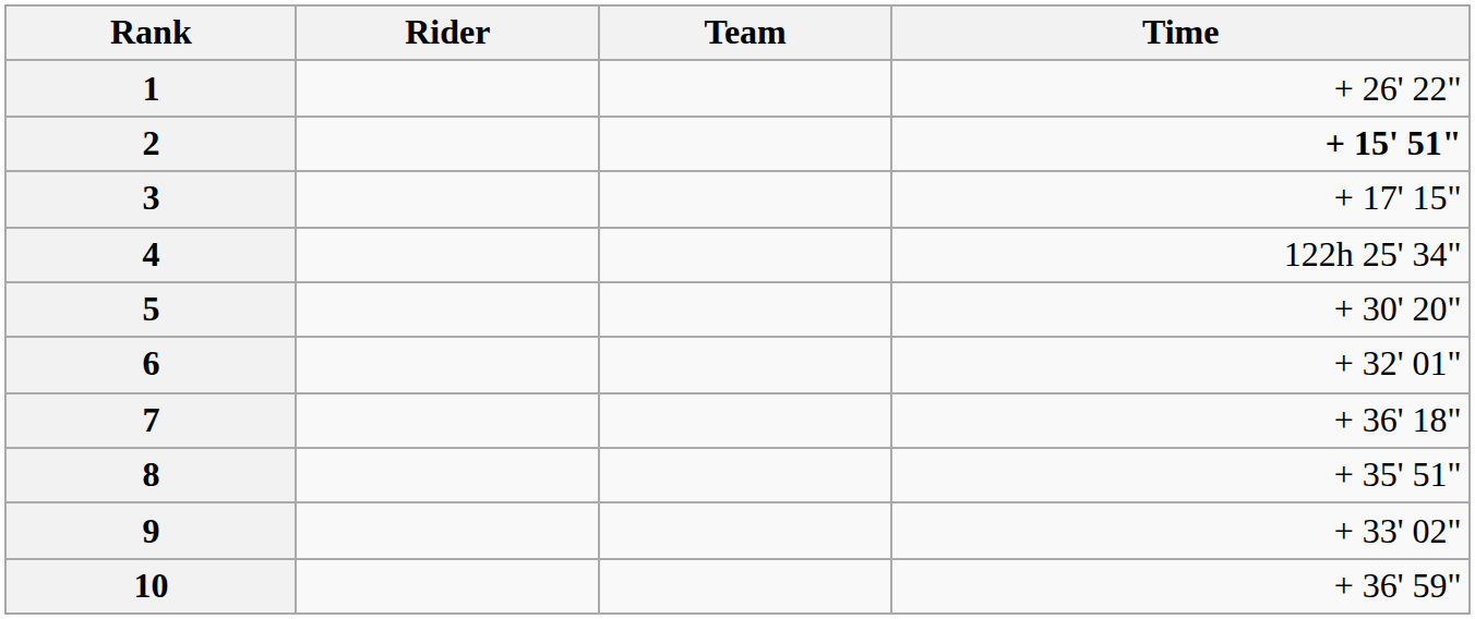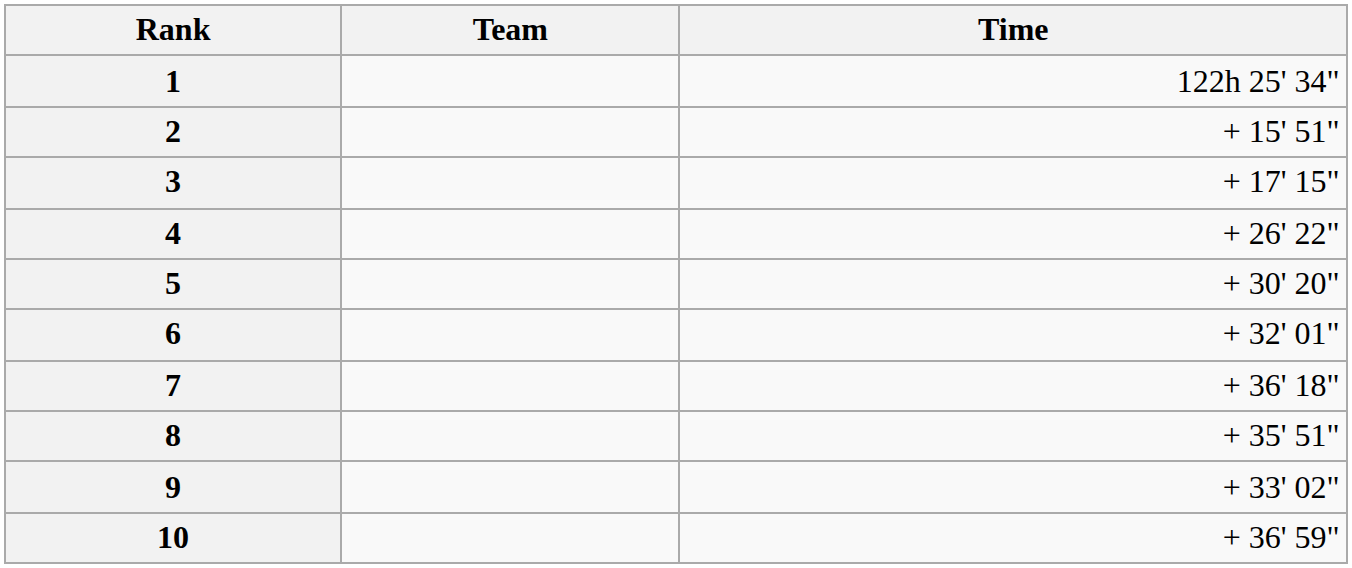 <table class="wikitable" style="width:42em;margin-bottom:0;">
 <tr>
 <th scope="col">Rank</th>
-<th scope="col">Rider</th>
 <th scope="col">Team</th>
 <th scope="col">Time</th>
 </tr>
 <tr>
 <th scope="row">1</th>
-<td> </td>
 <td></td>
-<td style="text-align:right;">+ 26' 22"</td>
+<td style="text-align:right;">122h 25' 34"</td>
 </tr>
 <tr>
 <th scope="row">2</th>
 <td></td>
-<td></td>
-<td style="text-align:right;"><strong>+ 15' 51"</strong></td>
+<td style="text-align:right;">+ 15' 51"</td>
 </tr>
 <tr>
 <th scope="row">3</th>
-<td></td>
 <td></td>
 <td style="text-align:right;">+ 17' 15"</td>
 </tr>
 <tr>
 <th scope="row">4</th>
-<td> </td>
 <td></td>
-<td style="text-align:right;">122h 25' 34"</td>
+<td style="text-align:right;">+ 26' 22"</td>
 </tr>
 <tr>
 <th scope="row">5</th>
-<td></td>
 <td></td>
 <td style="text-align:right;">+ 30' 20"</td>
 </tr>
 <tr>
 <th scope="row">6</th>
-<td> </td>
 <td></td>
 <td style="text-align:right;">+ 32' 01"</td>
 </tr>
 <tr>
 <th scope="row">7</th>
 <td></td>
-<td></td>
 <td style="text-align:right;">+ 36' 18"</td>
 </tr>
 <tr>
 <th scope="row">8</th>
-<td></td>
 <td></td>
 <td style="text-align:right;">+ 35' 51"</td>
 </tr>
 <tr>
 <th scope="row">9</th>
 <td></td>
-<td></td>
 <td style="text-align:right;">+ 33' 02"</td>
 </tr>
 <tr>
 <th scope="row">10</th>
 <td></td>
-<td></td>
 <td style="text-align:right;">+ 36' 59"</td>
 </tr>
 </table>
